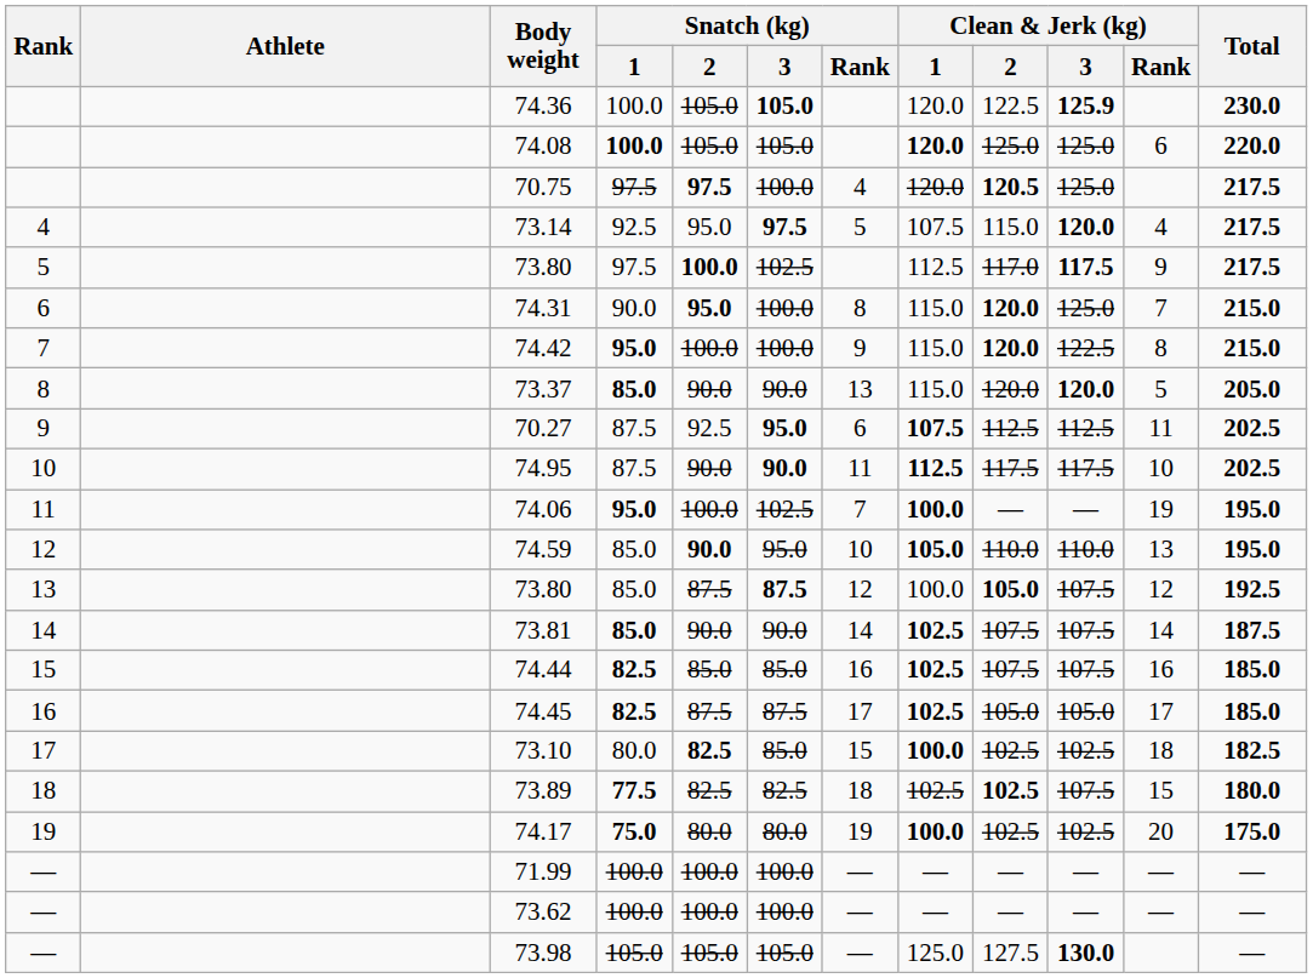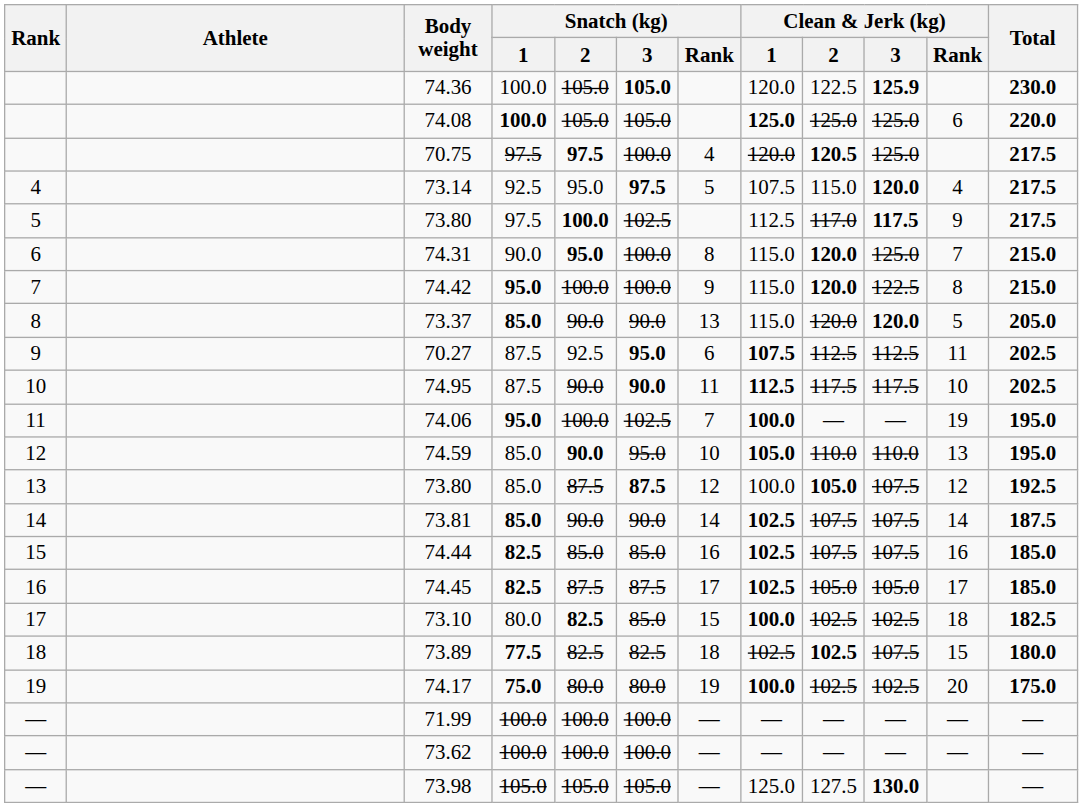 <table class = "wikitable" style="text-align:center;">
 <tr>
 <th rowspan=2 width=40>Rank</th>
 <th rowspan=2 width=250>Athlete</th>
 <th rowspan=2 width=60>Body weight</th>
 <th colspan=4>Snatch (kg)</th>
 <th colspan=4>Clean & Jerk (kg)</th>
 <th rowspan=2 width=60>Total</th>
 </tr>
 <tr>
 <th width=40>1</th>
 <th width=40>2</th>
 <th width=40>3</th>
 <th width=40>Rank</th>
 <th width=40>1</th>
 <th width=40>2</th>
 <th width=40>3</th>
 <th width=40>Rank</th>
 </tr>
 <tr>
 <td></td>
 <td align=left></td>
 <td>74.36</td>
 <td>100.0</td>
 <td><s>105.0 </s></td>
 <td><strong>105.0</strong></td>
 <td></td>
 <td>120.0</td>
 <td>122.5</td>
 <td><strong>125.9</strong></td>
 <td></td>
 <td><strong>230.0  </strong></td>
 </tr>
 <tr>
 <td></td>
 <td align=left></td>
 <td>74.08</td>
 <td><strong>100.0</strong></td>
 <td><s>105.0 </s></td>
 <td><s>105.0 </s></td>
 <td></td>
-<td><strong>120.0</strong></td>
+<td><strong>125.0</strong></td>
 <td><s>125.0 </s></td>
 <td><s>125.0 </s></td>
 <td>6</td>
 <td><strong>220.0  </strong></td>
 </tr>
 <tr>
 <td></td>
 <td align=left></td>
 <td>70.75</td>
 <td><s>97.5 </s></td>
 <td><strong>97.5</strong></td>
 <td><s>100.0 </s></td>
 <td>4</td>
 <td><s>120.0 </s></td>
 <td><strong>120.5</strong></td>
 <td><s>125.0 </s></td>
 <td></td>
 <td><strong>217.5  </strong></td>
 </tr>
 <tr>
 <td>4</td>
 <td align=left></td>
 <td>73.14</td>
 <td>92.5</td>
 <td>95.0</td>
 <td><strong>97.5</strong></td>
 <td>5</td>
 <td>107.5</td>
 <td>115.0</td>
 <td><strong>120.0</strong></td>
 <td>4</td>
 <td><strong>217.5  </strong></td>
 </tr>
 <tr>
 <td>5</td>
 <td align=left></td>
 <td>73.80</td>
 <td>97.5</td>
 <td><strong>100.0</strong></td>
 <td><s>102.5 </s></td>
 <td></td>
 <td>112.5</td>
 <td><s>117.0 </s></td>
 <td><strong>117.5</strong></td>
 <td>9</td>
 <td><strong>217.5  </strong></td>
 </tr>
 <tr>
 <td>6</td>
 <td align=left></td>
 <td>74.31</td>
 <td>90.0</td>
 <td><strong>95.0</strong></td>
 <td><s>100.0 </s></td>
 <td>8</td>
 <td>115.0</td>
 <td><strong>120.0</strong></td>
 <td><s>125.0 </s></td>
 <td>7</td>
 <td><strong>215.0  </strong></td>
 </tr>
 <tr>
 <td>7</td>
 <td align=left></td>
 <td>74.42</td>
 <td><strong>95.0</strong></td>
 <td><s>100.0 </s></td>
 <td><s>100.0 </s></td>
 <td>9</td>
 <td>115.0</td>
 <td><strong>120.0</strong></td>
 <td><s>122.5 </s></td>
 <td>8</td>
 <td><strong>215.0  </strong></td>
 </tr>
 <tr>
 <td>8</td>
 <td align=left></td>
 <td>73.37</td>
 <td><strong>85.0</strong></td>
 <td><s>90.0 </s></td>
 <td><s>90.0 </s></td>
 <td>13</td>
 <td>115.0</td>
 <td><s>120.0 </s></td>
 <td><strong>120.0</strong></td>
 <td>5</td>
 <td><strong>205.0  </strong></td>
 </tr>
 <tr>
 <td>9</td>
 <td align=left></td>
 <td>70.27</td>
 <td>87.5</td>
 <td>92.5</td>
 <td><strong>95.0</strong></td>
 <td>6</td>
 <td><strong>107.5</strong></td>
 <td><s>112.5 </s></td>
 <td><s>112.5 </s></td>
 <td>11</td>
 <td><strong>202.5  </strong></td>
 </tr>
 <tr>
 <td>10</td>
 <td align=left></td>
 <td>74.95</td>
 <td>87.5</td>
 <td><s>90.0 </s></td>
 <td><strong>90.0</strong></td>
 <td>11</td>
 <td><strong>112.5</strong></td>
 <td><s>117.5 </s></td>
 <td><s>117.5 </s></td>
 <td>10</td>
 <td><strong>202.5  </strong></td>
 </tr>
 <tr>
 <td>11</td>
 <td align=left></td>
 <td>74.06</td>
 <td><strong>95.0</strong></td>
 <td><s>100.0 </s></td>
 <td><s>102.5 </s></td>
 <td>7</td>
 <td><strong>100.0</strong></td>
 <td>—</td>
 <td>—</td>
 <td>19</td>
 <td><strong>195.0  </strong></td>
 </tr>
 <tr>
 <td>12</td>
 <td align=left></td>
 <td>74.59</td>
 <td>85.0</td>
 <td><strong>90.0</strong></td>
 <td><s>95.0 </s></td>
 <td>10</td>
 <td><strong>105.0</strong></td>
 <td><s>110.0 </s></td>
 <td><s>110.0 </s></td>
 <td>13</td>
 <td><strong>195.0  </strong></td>
 </tr>
 <tr>
 <td>13</td>
 <td align=left></td>
 <td>73.80</td>
 <td>85.0</td>
 <td><s>87.5 </s></td>
 <td><strong>87.5</strong></td>
 <td>12</td>
 <td>100.0</td>
 <td><strong>105.0</strong></td>
 <td><s>107.5 </s></td>
 <td>12</td>
 <td><strong>192.5  </strong></td>
 </tr>
 <tr>
 <td>14</td>
 <td align=left></td>
 <td>73.81</td>
 <td><strong>85.0</strong></td>
 <td><s>90.0 </s></td>
 <td><s>90.0 </s></td>
 <td>14</td>
 <td><strong>102.5</strong></td>
 <td><s>107.5 </s></td>
 <td><s>107.5 </s></td>
 <td>14</td>
 <td><strong>187.5  </strong></td>
 </tr>
 <tr>
 <td>15</td>
 <td align=left></td>
 <td>74.44</td>
 <td><strong>82.5</strong></td>
 <td><s>85.0 </s></td>
 <td><s>85.0 </s></td>
 <td>16</td>
 <td><strong>102.5</strong></td>
 <td><s>107.5 </s></td>
 <td><s>107.5 </s></td>
 <td>16</td>
 <td><strong>185.0  </strong></td>
 </tr>
 <tr>
 <td>16</td>
 <td align=left></td>
 <td>74.45</td>
 <td><strong>82.5</strong></td>
 <td><s>87.5 </s></td>
 <td><s>87.5 </s></td>
 <td>17</td>
 <td><strong>102.5</strong></td>
 <td><s>105.0 </s></td>
 <td><s>105.0 </s></td>
 <td>17</td>
 <td><strong>185.0  </strong></td>
 </tr>
 <tr>
 <td>17</td>
 <td align=left></td>
 <td>73.10</td>
 <td>80.0</td>
 <td><strong>82.5</strong></td>
 <td><s>85.0 </s></td>
 <td>15</td>
 <td><strong>100.0</strong></td>
 <td><s>102.5 </s></td>
 <td><s>102.5 </s></td>
 <td>18</td>
 <td><strong>182.5  </strong></td>
 </tr>
 <tr>
 <td>18</td>
 <td align=left></td>
 <td>73.89</td>
 <td><strong>77.5</strong></td>
 <td><s>82.5 </s></td>
 <td><s>82.5 </s></td>
 <td>18</td>
 <td><s>102.5 </s></td>
 <td><strong>102.5</strong></td>
 <td><s>107.5 </s></td>
 <td>15</td>
 <td><strong>180.0  </strong></td>
 </tr>
 <tr>
 <td>19</td>
 <td align=left></td>
 <td>74.17</td>
 <td><strong>75.0</strong></td>
 <td><s>80.0 </s></td>
 <td><s>80.0 </s></td>
 <td>19</td>
 <td><strong>100.0</strong></td>
 <td><s>102.5 </s></td>
 <td><s>102.5 </s></td>
 <td>20</td>
 <td><strong>175.0  </strong></td>
 </tr>
 <tr>
 <td>—</td>
 <td align=left></td>
 <td>71.99</td>
 <td><s>100.0 </s></td>
 <td><s>100.0 </s></td>
 <td><s>100.0 </s></td>
 <td>—</td>
 <td>—</td>
 <td>—</td>
 <td>—</td>
 <td>—</td>
 <td>—</td>
 </tr>
 <tr>
 <td>—</td>
 <td align=left></td>
 <td>73.62</td>
 <td><s>100.0 </s></td>
 <td><s>100.0 </s></td>
 <td><s>100.0 </s></td>
 <td>—</td>
 <td>—</td>
 <td>—</td>
 <td>—</td>
 <td>—</td>
 <td>—</td>
 </tr>
 <tr>
 <td>—</td>
 <td align=left></td>
 <td>73.98</td>
 <td><s>105.0 </s></td>
 <td><s>105.0 </s></td>
 <td><s>105.0 </s></td>
 <td>—</td>
 <td>125.0</td>
 <td>127.5</td>
 <td><strong>130.0</strong></td>
 <td></td>
 <td>—</td>
 </tr>
 </table>
